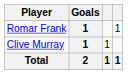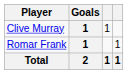 <table class="wikitable sortable" style="text-align:center;">
 <tr>
 <th>Player</th>
 <th>Goals</th>
 <th></th>
 <th></th>
 </tr>
 <tr>
+<td align="left"><a href='#'>Clive Murray</a></td>
+<th>1</th>
+<td>1</td>
+<td></td>
+</tr>
+<tr>
 <td align="left"><a href='#'>Romar Frank</a></td>
 <th>1</th>
 <td></td>
 <td>1</td>
-</tr>
-<tr>
-<td align="left"><a href='#'>Clive Murray</a></td>
-<th>1</th>
-<td>1</td>
-<td></td>
 </tr>
 <tr>
 <th>Total</th>
 <th>2</th>
 <th>1</th>
 <th>1</th>
 </tr>
 </table>
